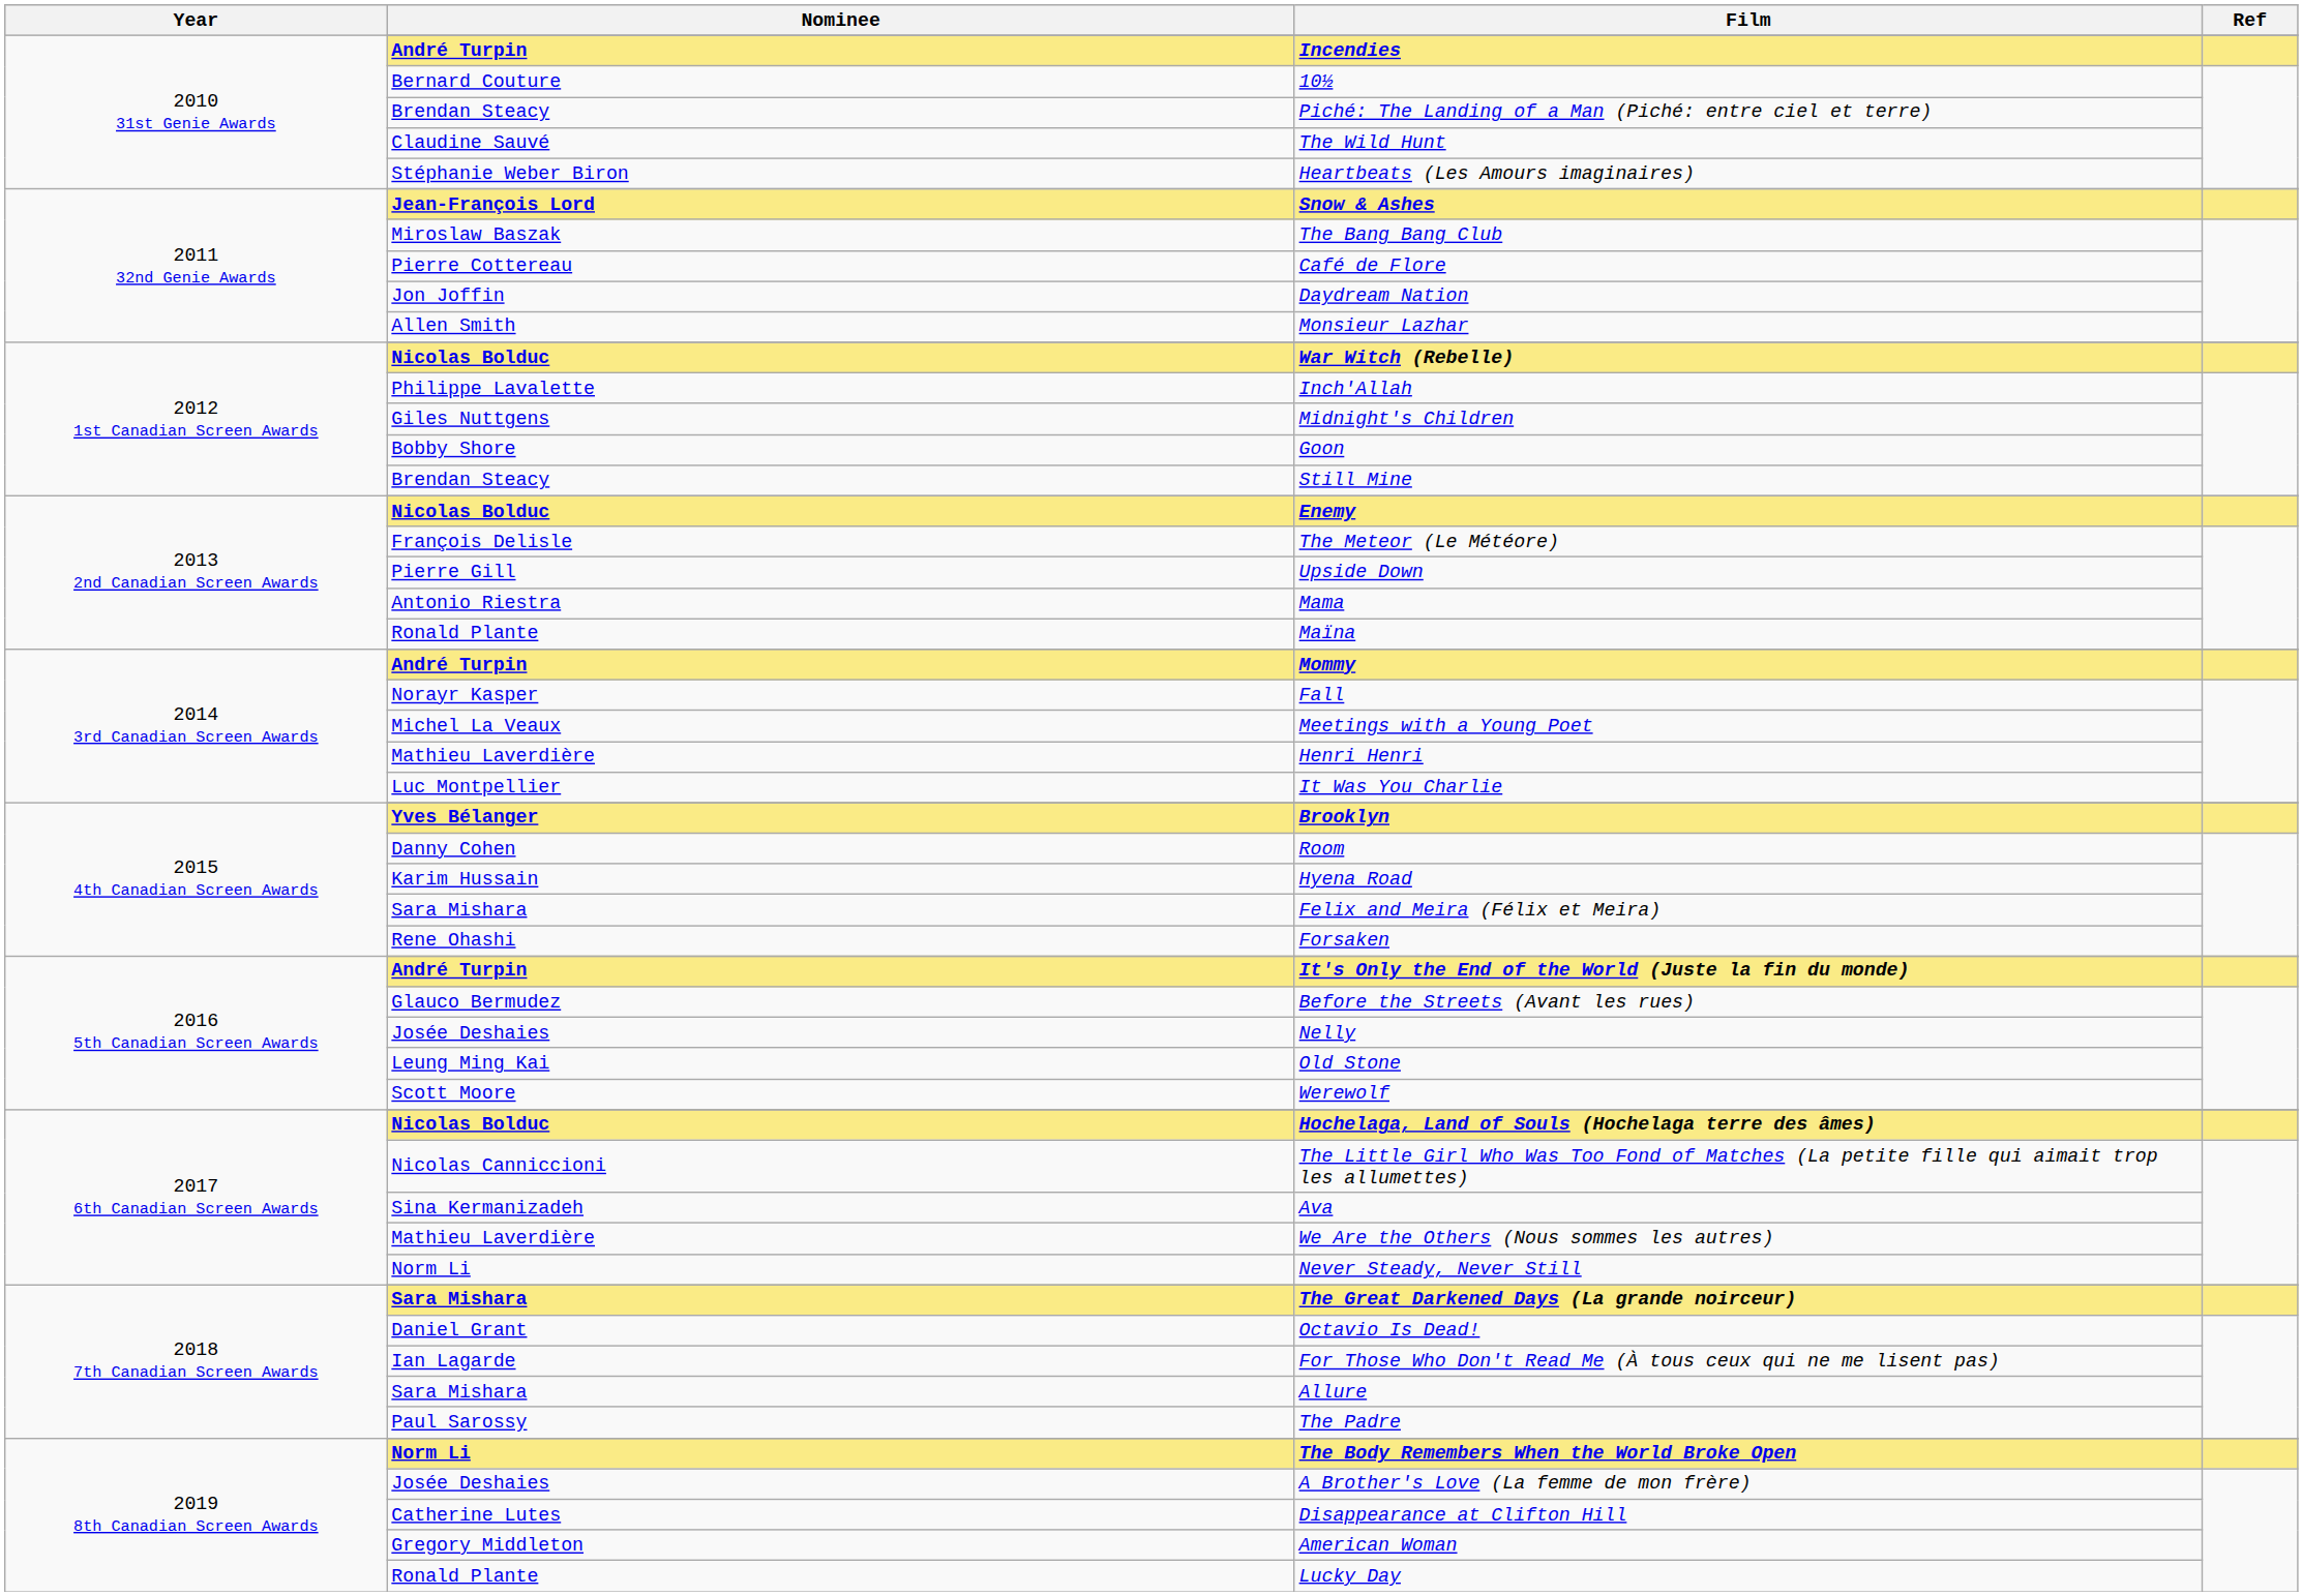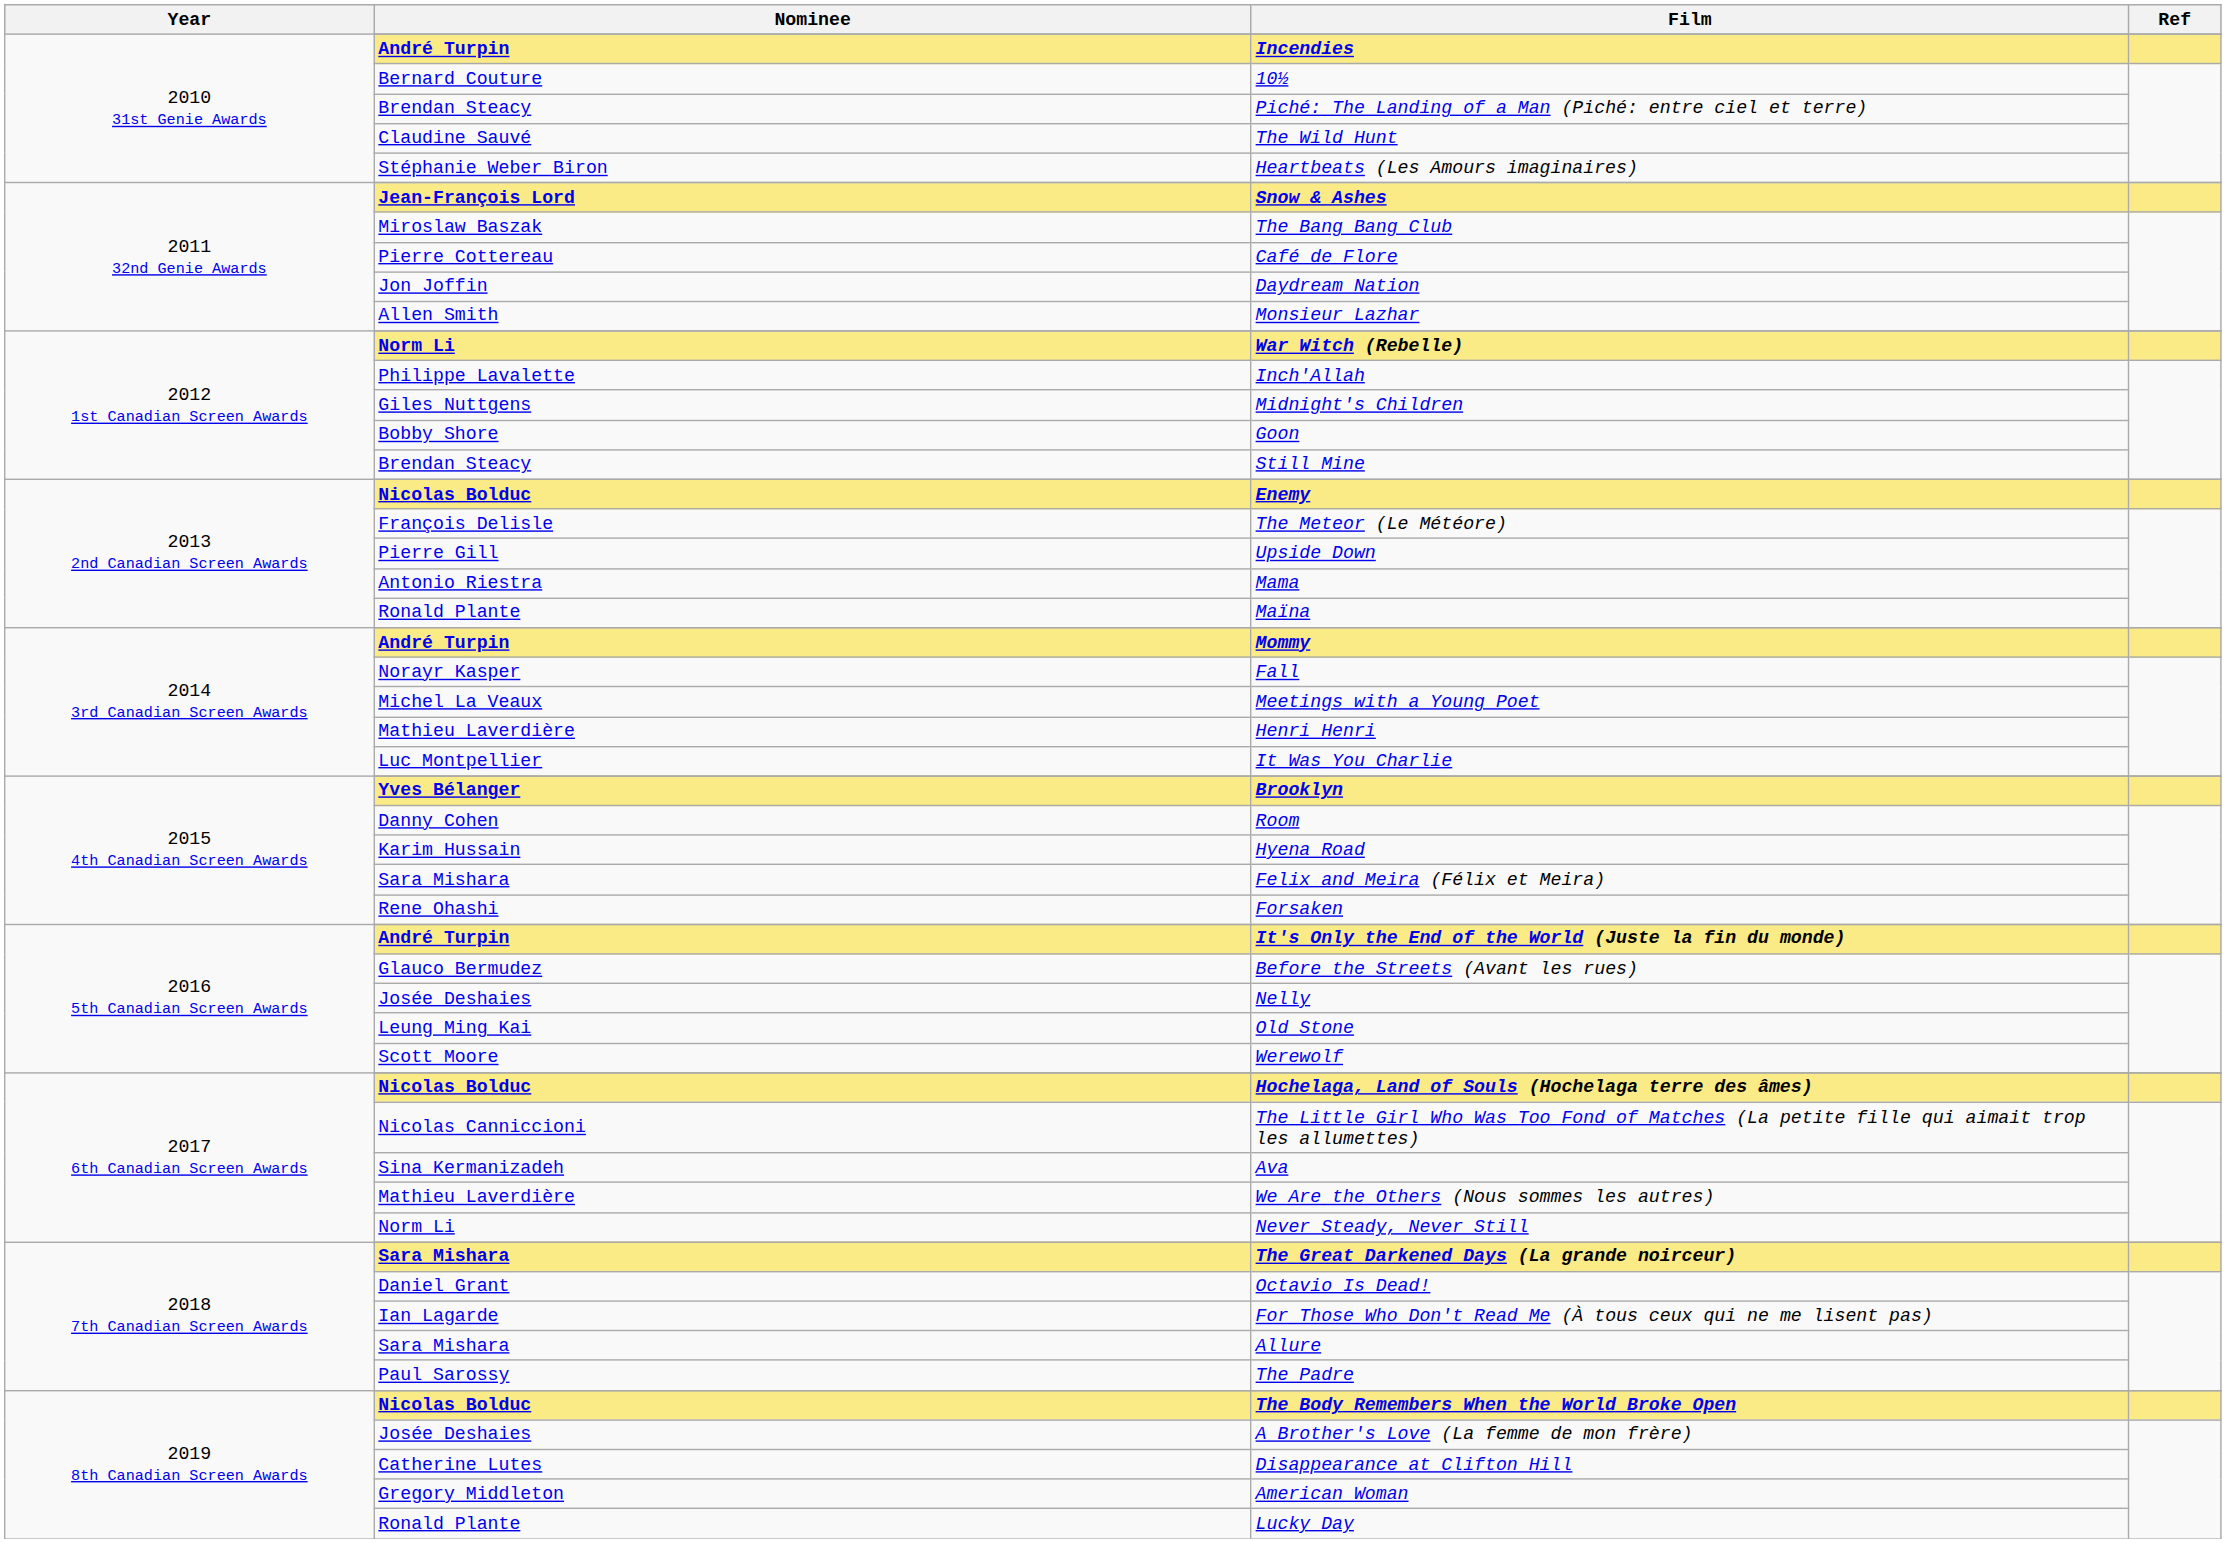 <table class="wikitable" style="width:100%;">
 <tr style="background:#bebebe;">
 <th style="width:8%;">Year</th>
 <th style="width:19%;">Nominee</th>
 <th style="width:19%;">Film</th>
 <th style="width:2%;">Ref</th>
 </tr>
 <tr>
 <td rowspan="6" align="center">2010 <br> <small><a href='#'>31st Genie Awards</a></small></td>
 </tr>
 <tr style="background:#FAEB86;">
 <td><strong><a href='#'>André Turpin</a></strong></td>
 <td><strong><em><a href='#'>Incendies</a></em></strong></td>
 <td></td>
 </tr>
 <tr>
 <td><a href='#'>Bernard Couture</a></td>
 <td><em><a href='#'>10½</a></em></td>
 <td rowspan=4></td>
 </tr>
 <tr>
 <td><a href='#'>Brendan Steacy</a></td>
 <td><em><a href='#'>Piché: The Landing of a Man</a> (Piché: entre ciel et terre)</em></td>
 </tr>
 <tr>
 <td><a href='#'>Claudine Sauvé</a></td>
 <td><em><a href='#'>The Wild Hunt</a></em></td>
 </tr>
 <tr>
 <td><a href='#'>Stéphanie Weber Biron</a></td>
 <td><em><a href='#'>Heartbeats</a> (Les Amours imaginaires)</em></td>
 </tr>
 <tr>
 <td rowspan="6" align="center">2011 <br> <small><a href='#'>32nd Genie Awards</a></small></td>
 </tr>
 <tr style="background:#FAEB86;">
 <td><strong><a href='#'>Jean-François Lord</a></strong></td>
 <td><strong><em><a href='#'>Snow & Ashes</a></em></strong></td>
 <td></td>
 </tr>
 <tr>
 <td><a href='#'>Miroslaw Baszak</a></td>
 <td><em><a href='#'>The Bang Bang Club</a></em></td>
 <td rowspan=4></td>
 </tr>
 <tr>
 <td><a href='#'>Pierre Cottereau</a></td>
 <td><em><a href='#'>Café de Flore</a></em></td>
 </tr>
 <tr>
 <td><a href='#'>Jon Joffin</a></td>
 <td><em><a href='#'>Daydream Nation</a></em></td>
 </tr>
 <tr>
 <td><a href='#'>Allen Smith</a></td>
 <td><em><a href='#'>Monsieur Lazhar</a></em></td>
 </tr>
 <tr>
 <td rowspan="6" align="center">2012 <br> <small><a href='#'>1st Canadian Screen Awards</a></small></td>
 </tr>
 <tr style="background:#FAEB86;">
-<td><strong><a href='#'>Nicolas Bolduc</a></strong></td>
+<td><strong><a href='#'>Norm Li</a></strong></td>
 <td><strong><em><a href='#'>War Witch</a> (Rebelle)</em></strong></td>
 <td></td>
 </tr>
 <tr>
 <td><a href='#'>Philippe Lavalette</a></td>
 <td><em><a href='#'>Inch'Allah</a></em></td>
 <td rowspan=4></td>
 </tr>
 <tr>
 <td><a href='#'>Giles Nuttgens</a></td>
 <td><em><a href='#'>Midnight's Children</a></em></td>
 </tr>
 <tr>
 <td><a href='#'>Bobby Shore</a></td>
 <td><em><a href='#'>Goon</a></em></td>
 </tr>
 <tr>
 <td><a href='#'>Brendan Steacy</a></td>
 <td><em><a href='#'>Still Mine</a></em></td>
 </tr>
 <tr>
 <td rowspan="6" align="center">2013 <br> <small><a href='#'>2nd Canadian Screen Awards</a></small></td>
 </tr>
 <tr style="background:#FAEB86;">
 <td><strong><a href='#'>Nicolas Bolduc</a></strong></td>
 <td><strong><em><a href='#'>Enemy</a></em></strong></td>
 <td></td>
 </tr>
 <tr>
 <td><a href='#'>François Delisle</a></td>
 <td><em><a href='#'>The Meteor</a> (Le Météore)</em></td>
 <td rowspan=4></td>
 </tr>
 <tr>
 <td><a href='#'>Pierre Gill</a></td>
 <td><em><a href='#'>Upside Down</a></em></td>
 </tr>
 <tr>
 <td><a href='#'>Antonio Riestra</a></td>
 <td><em><a href='#'>Mama</a></em></td>
 </tr>
 <tr>
 <td><a href='#'>Ronald Plante</a></td>
 <td><em><a href='#'>Maïna</a></em></td>
 </tr>
 <tr>
 <td rowspan="6" align="center">2014 <br> <small><a href='#'>3rd Canadian Screen Awards</a></small></td>
 </tr>
 <tr style="background:#FAEB86;">
 <td><strong><a href='#'>André Turpin</a></strong></td>
 <td><strong><em><a href='#'>Mommy</a></em></strong></td>
 <td></td>
 </tr>
 <tr>
 <td><a href='#'>Norayr Kasper</a></td>
 <td><em><a href='#'>Fall</a></em></td>
 <td rowspan=4></td>
 </tr>
 <tr>
 <td><a href='#'>Michel La Veaux</a></td>
 <td><em><a href='#'>Meetings with a Young Poet</a></em></td>
 </tr>
 <tr>
 <td><a href='#'>Mathieu Laverdière</a></td>
 <td><em><a href='#'>Henri Henri</a></em></td>
 </tr>
 <tr>
 <td><a href='#'>Luc Montpellier</a></td>
 <td><em><a href='#'>It Was You Charlie</a></em></td>
 </tr>
 <tr>
 <td rowspan="6" align="center">2015 <br> <small><a href='#'>4th Canadian Screen Awards</a></small></td>
 </tr>
 <tr style="background:#FAEB86;">
 <td><strong><a href='#'>Yves Bélanger</a></strong></td>
 <td><strong><em><a href='#'>Brooklyn</a></em></strong></td>
 <td></td>
 </tr>
 <tr>
 <td><a href='#'>Danny Cohen</a></td>
 <td><em><a href='#'>Room</a></em></td>
 <td rowspan=4></td>
 </tr>
 <tr>
 <td><a href='#'>Karim Hussain</a></td>
 <td><em><a href='#'>Hyena Road</a></em></td>
 </tr>
 <tr>
 <td><a href='#'>Sara Mishara</a></td>
 <td><em><a href='#'>Felix and Meira</a> (Félix et Meira)</em></td>
 </tr>
 <tr>
 <td><a href='#'>Rene Ohashi</a></td>
 <td><em><a href='#'>Forsaken</a></em></td>
 </tr>
 <tr>
 <td rowspan="6" align="center">2016 <br> <small><a href='#'>5th Canadian Screen Awards</a></small></td>
 </tr>
 <tr style="background:#FAEB86;">
 <td><strong><a href='#'>André Turpin</a></strong></td>
 <td><strong><em><a href='#'>It's Only the End of the World</a> (Juste la fin du monde)</em></strong></td>
 <td></td>
 </tr>
 <tr>
 <td><a href='#'>Glauco Bermudez</a></td>
 <td><em><a href='#'>Before the Streets</a> (Avant les rues)</em></td>
 <td rowspan=4></td>
 </tr>
 <tr>
 <td><a href='#'>Josée Deshaies</a></td>
 <td><em><a href='#'>Nelly</a></em></td>
 </tr>
 <tr>
 <td><a href='#'>Leung Ming Kai</a></td>
 <td><em><a href='#'>Old Stone</a></em></td>
 </tr>
 <tr>
 <td><a href='#'>Scott Moore</a></td>
 <td><em><a href='#'>Werewolf</a></em></td>
 </tr>
 <tr>
 <td rowspan="6" align="center">2017 <br> <small><a href='#'>6th Canadian Screen Awards</a></small></td>
 </tr>
 <tr style="background:#FAEB86;">
 <td><strong><a href='#'>Nicolas Bolduc</a></strong></td>
 <td><strong><em><a href='#'>Hochelaga, Land of Souls</a> (Hochelaga terre des âmes)</em></strong></td>
 <td></td>
 </tr>
 <tr>
 <td><a href='#'>Nicolas Canniccioni</a></td>
 <td><em><a href='#'>The Little Girl Who Was Too Fond of Matches</a> (La petite fille qui aimait trop les allumettes)</em></td>
 <td rowspan=4></td>
 </tr>
 <tr>
 <td><a href='#'>Sina Kermanizadeh</a></td>
 <td><em><a href='#'>Ava</a></em></td>
 </tr>
 <tr>
 <td><a href='#'>Mathieu Laverdière</a></td>
 <td><em><a href='#'>We Are the Others</a> (Nous sommes les autres)</em></td>
 </tr>
 <tr>
 <td><a href='#'>Norm Li</a></td>
 <td><em><a href='#'>Never Steady, Never Still</a></em></td>
 </tr>
 <tr>
 <td rowspan="6" align="center">2018 <br> <small><a href='#'>7th Canadian Screen Awards</a></small></td>
 </tr>
 <tr style="background:#FAEB86;">
 <td><strong><a href='#'>Sara Mishara</a></strong></td>
 <td><strong><em><a href='#'>The Great Darkened Days</a> (La grande noirceur)</em></strong></td>
 <td></td>
 </tr>
 <tr>
 <td><a href='#'>Daniel Grant</a></td>
 <td><em><a href='#'>Octavio Is Dead!</a></em></td>
 <td rowspan=4></td>
 </tr>
 <tr>
 <td><a href='#'>Ian Lagarde</a></td>
 <td><em><a href='#'>For Those Who Don't Read Me</a> (À tous ceux qui ne me lisent pas)</em></td>
 </tr>
 <tr>
 <td><a href='#'>Sara Mishara</a></td>
 <td><em><a href='#'>Allure</a></em></td>
 </tr>
 <tr>
 <td><a href='#'>Paul Sarossy</a></td>
 <td><em><a href='#'>The Padre</a></em></td>
 </tr>
 <tr>
 <td rowspan="6" align="center">2019 <br> <small><a href='#'>8th Canadian Screen Awards</a></small></td>
 </tr>
 <tr style="background:#FAEB86;">
-<td><strong><a href='#'>Norm Li</a></strong></td>
+<td><strong><a href='#'>Nicolas Bolduc</a></strong></td>
 <td><strong><em><a href='#'>The Body Remembers When the World Broke Open</a></em></strong></td>
 <td></td>
 </tr>
 <tr>
 <td><a href='#'>Josée Deshaies</a></td>
 <td><em><a href='#'>A Brother's Love</a> (La femme de mon frère)</em></td>
 <td rowspan=4></td>
 </tr>
 <tr>
 <td><a href='#'>Catherine Lutes</a></td>
 <td><em><a href='#'>Disappearance at Clifton Hill</a></em></td>
 </tr>
 <tr>
 <td><a href='#'>Gregory Middleton</a></td>
 <td><em><a href='#'>American Woman</a></em></td>
 </tr>
 <tr>
 <td><a href='#'>Ronald Plante</a></td>
 <td><em><a href='#'>Lucky Day</a></em></td>
 </tr>
 </table>
